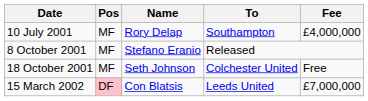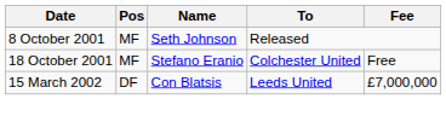 <table class="wikitable">
 <tr>
 <th>Date</th>
 <th>Pos</th>
 <th>Name</th>
 <th>To</th>
 <th>Fee</th>
 </tr>
 <tr>
-<td>10 July 2001</td>
-<td>MF</td>
-<td> <a href='#'>Rory Delap</a></td>
-<td><a href='#'>Southampton</a></td>
-<td>£4,000,000</td>
-</tr>
-<tr>
 <td>8 October 2001</td>
 <td>MF</td>
-<td> <a href='#'>Stefano Eranio</a></td>
+<td> <a href='#'>Seth Johnson</a></td>
 <td colspan="2">Released</td>
 </tr>
 <tr>
 <td>18 October 2001</td>
 <td>MF</td>
-<td> <a href='#'>Seth Johnson</a></td>
+<td> <a href='#'>Stefano Eranio</a></td>
 <td><a href='#'>Colchester United</a></td>
 <td>Free</td>
 </tr>
 <tr>
 <td>15 March 2002</td>
-<td style="background: pink;">DF</td>
+<td>DF</td>
 <td> <a href='#'>Con Blatsis</a></td>
 <td><a href='#'>Leeds United</a></td>
 <td>£7,000,000</td>
 </tr>
 </table>
